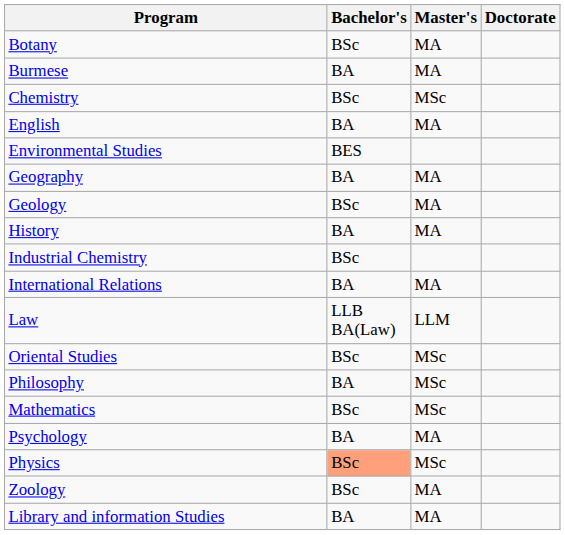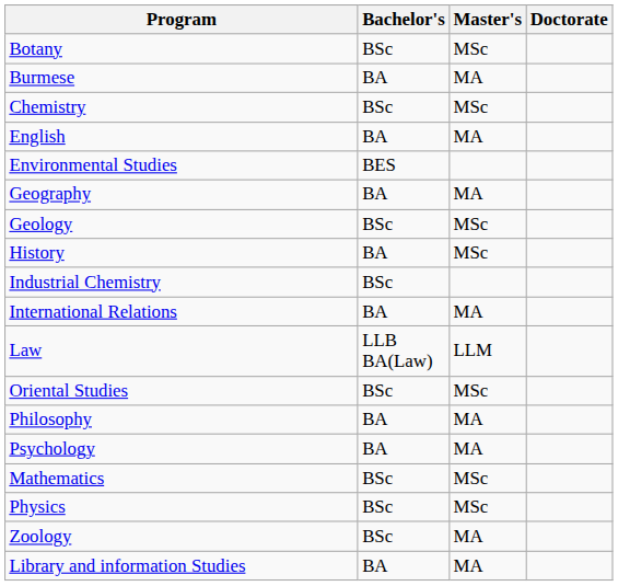 <table class="wikitable">
 <tr>
 <th width="300">Program</th>
 <th width="50">Bachelor's</th>
 <th width="50">Master's</th>
 <th width="50">Doctorate</th>
 </tr>
 <tr>
 <td><a href='#'>Botany</a></td>
 <td>BSc</td>
-<td>MA</td>
+<td>MSc</td>
 <td></td>
 </tr>
 <tr>
 <td><a href='#'>Burmese</a></td>
 <td>BA</td>
 <td>MA</td>
 <td></td>
 </tr>
 <tr>
 <td><a href='#'>Chemistry</a></td>
 <td>BSc</td>
 <td>MSc</td>
 <td></td>
 </tr>
 <tr>
 <td><a href='#'>English</a></td>
 <td>BA</td>
 <td>MA</td>
 <td></td>
 </tr>
 <tr>
 <td><a href='#'>Environmental Studies</a></td>
 <td>BES</td>
 <td></td>
 <td></td>
 </tr>
 <tr>
 <td><a href='#'>Geography</a></td>
 <td>BA</td>
 <td>MA</td>
 <td></td>
 </tr>
 <tr>
 <td><a href='#'>Geology</a></td>
 <td>BSc</td>
-<td>MA</td>
+<td>MSc</td>
 </tr>
 <tr>
 <td><a href='#'>History</a></td>
 <td>BA</td>
-<td>MA</td>
+<td>MSc</td>
 <td></td>
 </tr>
 <tr>
 <td><a href='#'>Industrial Chemistry</a></td>
 <td>BSc</td>
 <td></td>
 <td></td>
 </tr>
 <tr>
 <td><a href='#'>International Relations</a></td>
 <td>BA</td>
 <td>MA</td>
 <td></td>
 </tr>
 <tr>
 <td><a href='#'>Law</a></td>
 <td>LLB<br>BA(Law)</td>
 <td>LLM</td>
 <td></td>
 </tr>
 <tr>
 <td><a href='#'>Oriental Studies</a></td>
 <td>BSc</td>
 <td>MSc</td>
 <td></td>
 </tr>
 <tr>
 <td><a href='#'>Philosophy</a></td>
 <td>BA</td>
-<td>MSc</td>
+<td>MA</td>
+<td></td>
+</tr>
+<tr>
+<td><a href='#'>Psychology</a></td>
+<td>BA</td>
+<td>MA</td>
 <td></td>
 </tr>
 <tr>
 <td><a href='#'>Mathematics</a></td>
 <td>BSc</td>
 <td>MSc</td>
 <td></td>
 </tr>
 <tr>
-<td><a href='#'>Psychology</a></td>
-<td>BA</td>
-<td>MA</td>
-<td></td>
-</tr>
-<tr>
 <td><a href='#'>Physics</a></td>
-<td style="background: lightsalmon;">BSc</td>
+<td>BSc</td>
 <td>MSc</td>
 <td></td>
 </tr>
 <tr>
 <td><a href='#'>Zoology</a></td>
 <td>BSc</td>
 <td>MA</td>
 <td></td>
 </tr>
 <tr>
 <td><a href='#'>Library and information Studies</a></td>
 <td>BA</td>
 <td>MA</td>
 <td></td>
 </tr>
 </table>
